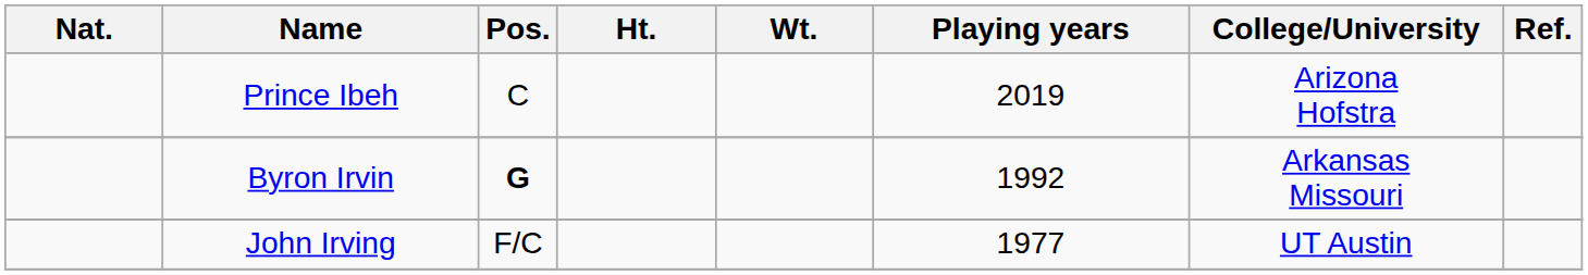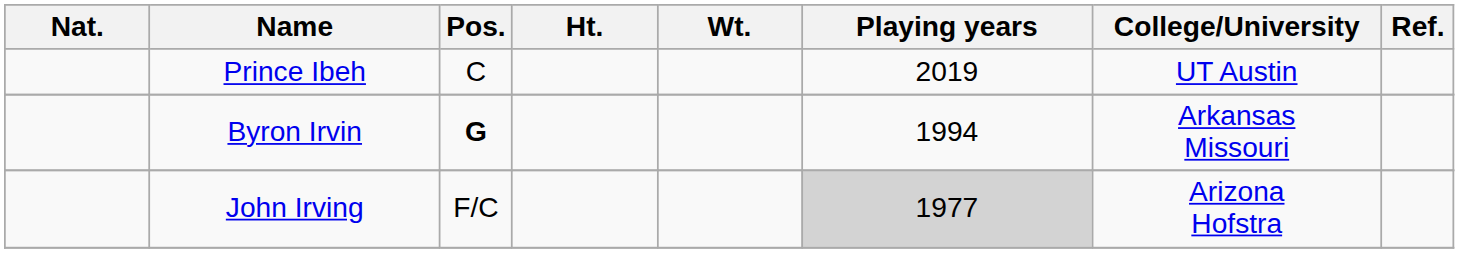 <table class="wikitable" style="text-align:center;">
 <tr>
 <th scope="col" width="10%">Nat.</th>
 <th scope="col" width="20%">Name</th>
 <th scope="col" width="5%">Pos.</th>
 <th scope="col" width="10%">Ht.</th>
 <th scope="col" width="10%">Wt.</th>
 <th scope="col" width="20%">Playing years</th>
 <th scope="col" width="20%">College/University</th>
 <th scope="col" width="5%">Ref.</th>
 </tr>
 <tr>
 <td> </td>
 <td><a href='#'>Prince Ibeh</a></td>
 <td>C</td>
 <td></td>
 <td></td>
 <td>2019</td>
-<td><a href='#'>Arizona</a><br><a href='#'>Hofstra</a></td>
+<td><a href='#'>UT Austin</a></td>
 <td></td>
 </tr>
 <tr>
 </tr>
 <tr>
 <td></td>
 <td><a href='#'>Byron Irvin</a></td>
 <td><strong>G</strong></td>
 <td></td>
 <td></td>
-<td>1992</td>
+<td>1994</td>
 <td><a href='#'>Arkansas</a><br><a href='#'>Missouri</a></td>
 <td></td>
 </tr>
 <tr>
 </tr>
 <tr>
 <td></td>
 <td><a href='#'>John Irving</a></td>
 <td>F/C</td>
 <td></td>
 <td></td>
-<td>1977</td>
-<td><a href='#'>UT Austin</a></td>
+<td style="background: lightgrey;">1977</td>
+<td><a href='#'>Arizona</a><br><a href='#'>Hofstra</a></td>
 <td></td>
 </tr>
 <tr>
 </tr>
 </table>
